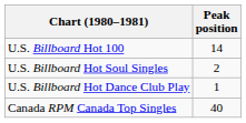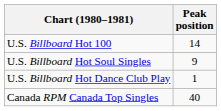 <table class="wikitable sortable">
 <tr>
 <th>Chart (1980–1981)</th>
 <th>Peak<br>position</th>
 </tr>
 <tr>
 <td>U.S. <a href='#'><em>Billboard</em> Hot 100</a></td>
 <td align="center">14</td>
 </tr>
 <tr>
 <td>U.S. <em>Billboard</em> <a href='#'>Hot Soul Singles</a></td>
-<td align="center">2</td>
+<td align="center">9</td>
 </tr>
 <tr>
 <td>U.S. <em>Billboard</em> <a href='#'>Hot Dance Club Play</a></td>
 <td align="center">1</td>
 </tr>
 <tr>
 <td>Canada <em>RPM</em> <a href='#'>Canada Top Singles</a></td>
 <td align="center">40</td>
 </tr>
 </table>
